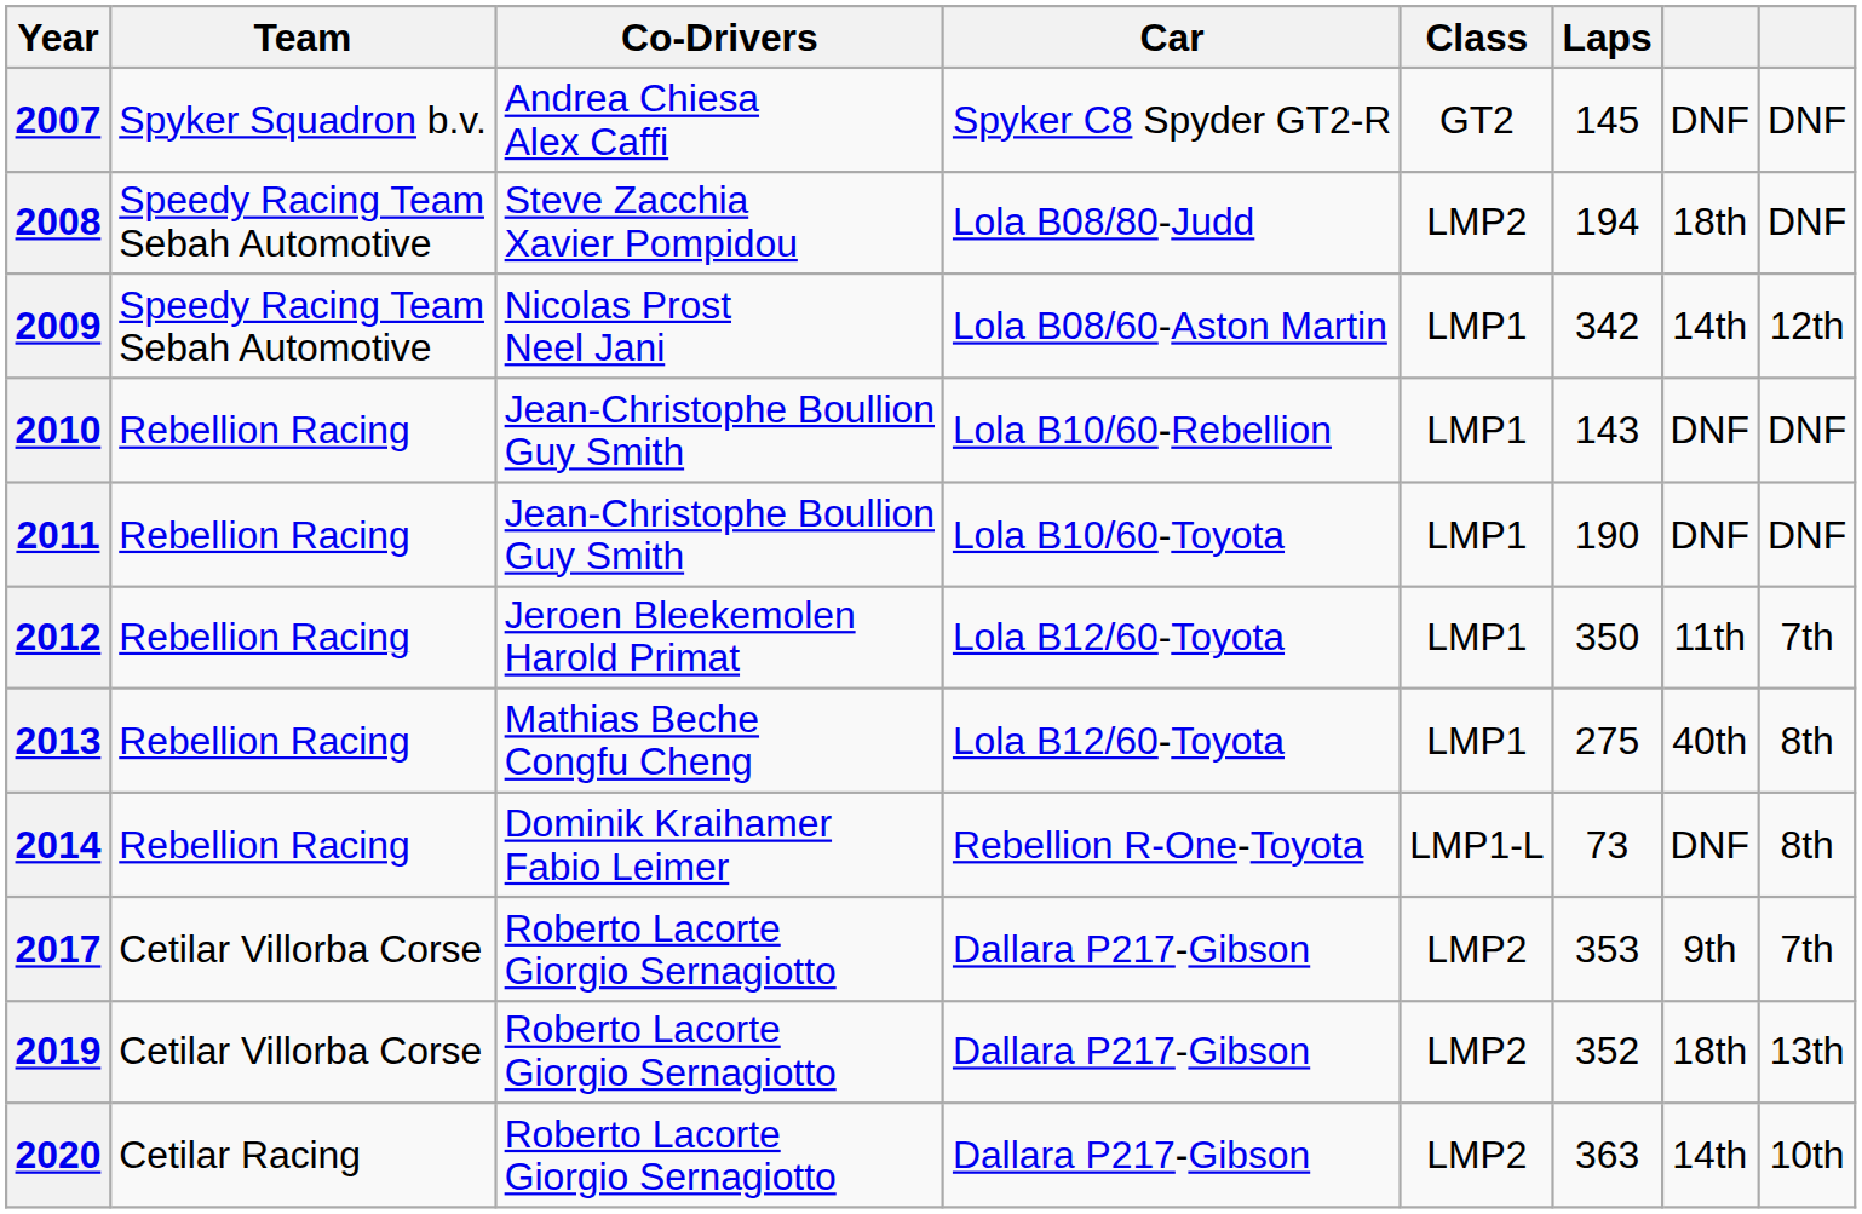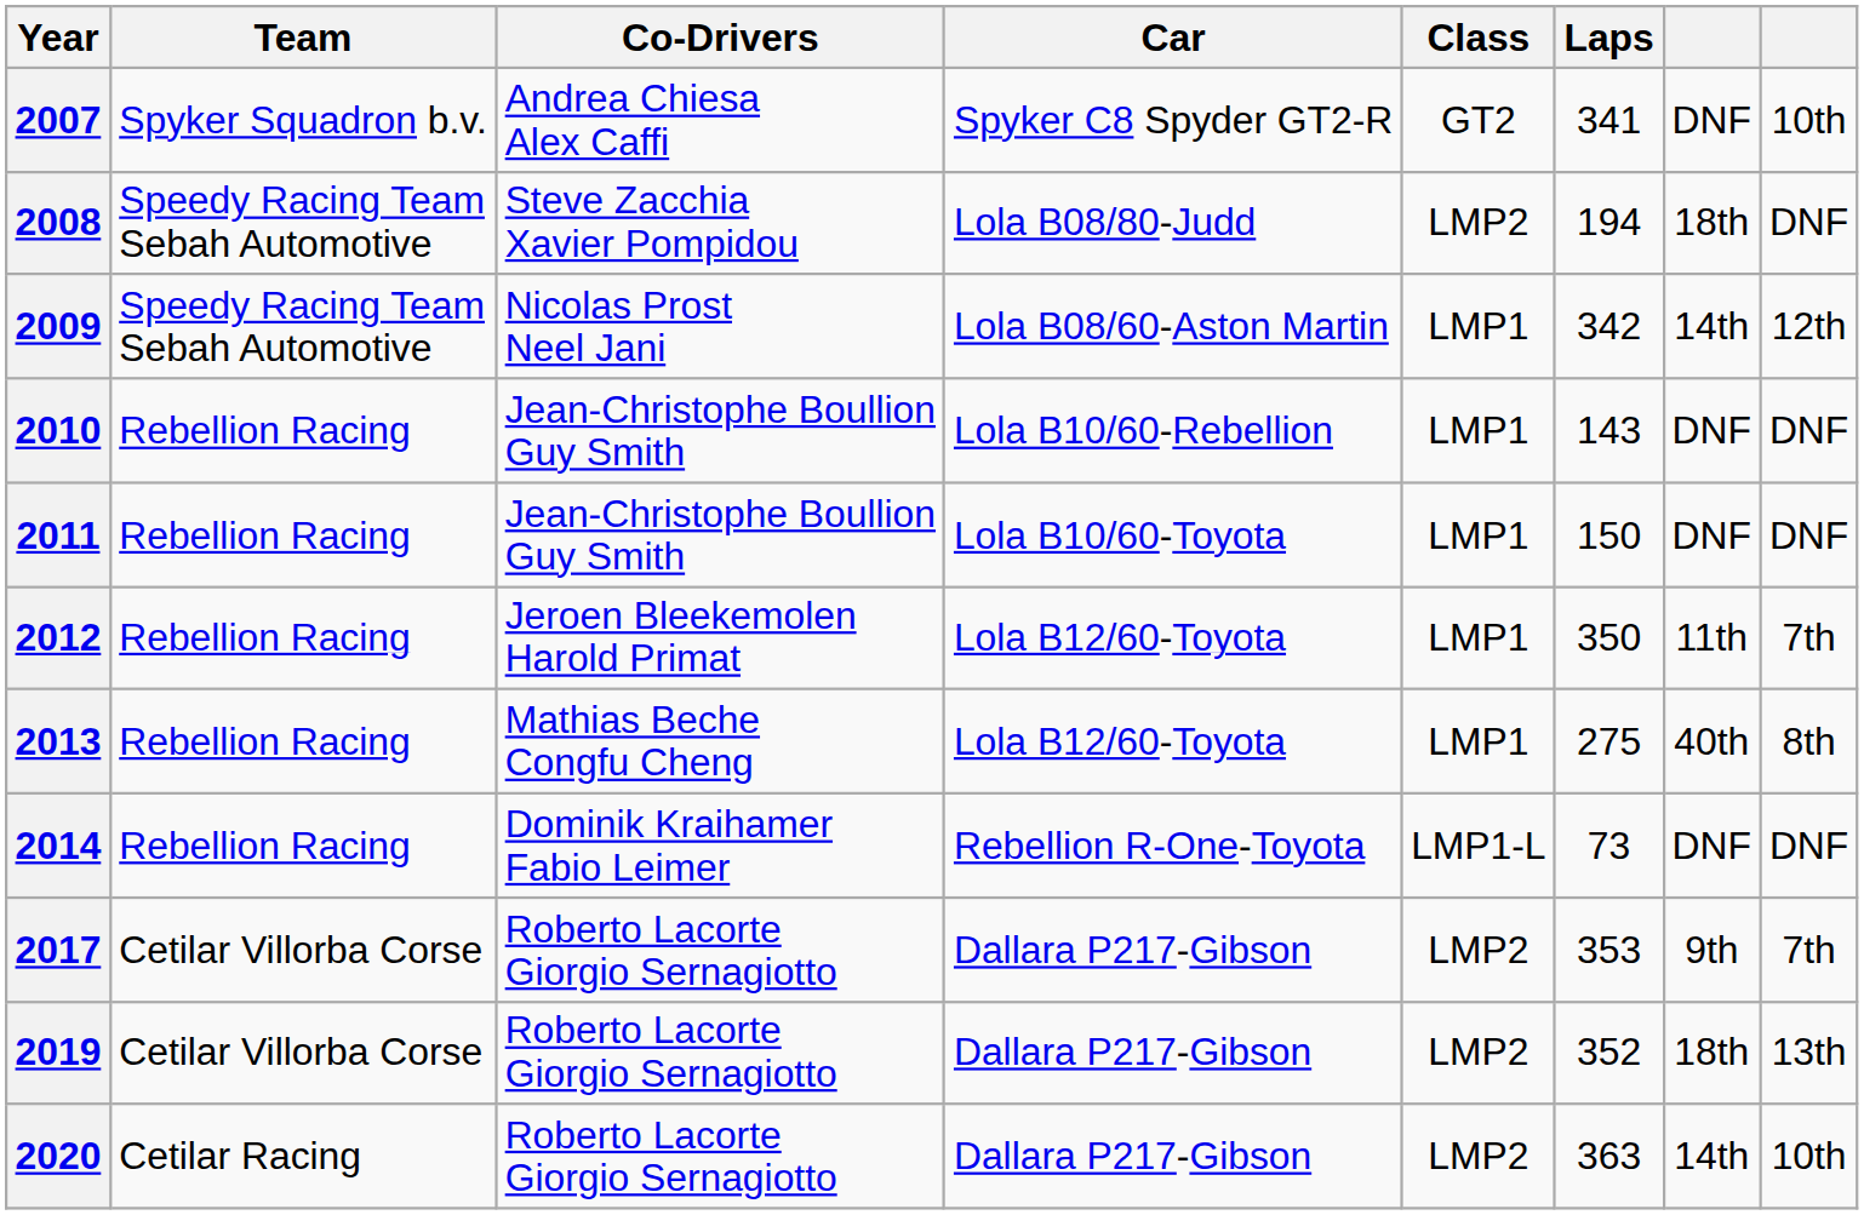 <table class="wikitable" style="text-align:center; font-size:90%">
 <tr>
 <th>Year</th>
 <th>Team</th>
 <th>Co-Drivers</th>
 <th>Car</th>
 <th>Class</th>
 <th>Laps</th>
 <th></th>
 <th></th>
 </tr>
 <tr>
 <th><a href='#'>2007</a></th>
 <td align="left"> <a href='#'>Spyker Squadron</a> b.v.</td>
 <td align="left"> <a href='#'>Andrea Chiesa</a><br> <a href='#'>Alex Caffi</a></td>
 <td align="left"><a href='#'>Spyker C8</a> Spyder GT2-R</td>
 <td>GT2</td>
-<td>145</td>
+<td>341</td>
 <td>DNF</td>
-<td>DNF</td>
+<td>10th</td>
 </tr>
 <tr>
 <th><a href='#'>2008</a></th>
 <td align="left"> <a href='#'>Speedy Racing Team</a><br> Sebah Automotive</td>
 <td align="left"> <a href='#'>Steve Zacchia</a><br> <a href='#'>Xavier Pompidou</a></td>
 <td align="left"><a href='#'>Lola B08/80</a>-<a href='#'>Judd</a></td>
 <td>LMP2</td>
 <td>194</td>
 <td>18th</td>
 <td>DNF</td>
 </tr>
 <tr>
 <th><a href='#'>2009</a></th>
 <td align="left"> <a href='#'>Speedy Racing Team</a><br> Sebah Automotive</td>
 <td align="left"> <a href='#'>Nicolas Prost</a><br> <a href='#'>Neel Jani</a></td>
 <td align="left"><a href='#'>Lola B08/60</a>-<a href='#'>Aston Martin</a></td>
 <td>LMP1</td>
 <td>342</td>
 <td>14th</td>
 <td>12th</td>
 </tr>
 <tr>
 <th><a href='#'>2010</a></th>
 <td align="left"> <a href='#'>Rebellion Racing</a></td>
 <td align="left"> <a href='#'>Jean-Christophe Boullion</a><br> <a href='#'>Guy Smith</a></td>
 <td align="left"><a href='#'>Lola B10/60</a>-<a href='#'>Rebellion</a></td>
 <td>LMP1</td>
 <td>143</td>
 <td>DNF</td>
 <td>DNF</td>
 </tr>
 <tr>
 <th><a href='#'>2011</a></th>
 <td align="left"> <a href='#'>Rebellion Racing</a></td>
 <td align="left"> <a href='#'>Jean-Christophe Boullion</a><br> <a href='#'>Guy Smith</a></td>
 <td align="left"><a href='#'>Lola B10/60</a>-<a href='#'>Toyota</a></td>
 <td>LMP1</td>
-<td>190</td>
+<td>150</td>
 <td>DNF</td>
 <td>DNF</td>
 </tr>
 <tr>
 <th><a href='#'>2012</a></th>
 <td align="left"> <a href='#'>Rebellion Racing</a></td>
 <td align="left"> <a href='#'>Jeroen Bleekemolen</a><br> <a href='#'>Harold Primat</a></td>
 <td align="left"><a href='#'>Lola B12/60</a>-<a href='#'>Toyota</a></td>
 <td>LMP1</td>
 <td>350</td>
 <td>11th</td>
 <td>7th</td>
 </tr>
 <tr>
 <th><a href='#'>2013</a></th>
 <td align="left"> <a href='#'>Rebellion Racing</a></td>
 <td align="left"> <a href='#'>Mathias Beche</a><br> <a href='#'>Congfu Cheng</a></td>
 <td align="left"><a href='#'>Lola B12/60</a>-<a href='#'>Toyota</a></td>
 <td>LMP1</td>
 <td>275</td>
 <td>40th</td>
 <td>8th</td>
 </tr>
 <tr>
 <th><a href='#'>2014</a></th>
 <td align="left"> <a href='#'>Rebellion Racing</a></td>
 <td align="left"> <a href='#'>Dominik Kraihamer</a><br> <a href='#'>Fabio Leimer</a></td>
 <td align="left"><a href='#'>Rebellion R-One</a>-<a href='#'>Toyota</a></td>
 <td>LMP1-L</td>
 <td>73</td>
 <td>DNF</td>
-<td>8th</td>
+<td>DNF</td>
 </tr>
 <tr>
 <th><a href='#'>2017</a></th>
 <td align="left"> Cetilar Villorba Corse</td>
 <td align="left"> <a href='#'>Roberto Lacorte</a><br> <a href='#'>Giorgio Sernagiotto</a></td>
 <td align="left"><a href='#'>Dallara P217</a>-<a href='#'>Gibson</a></td>
 <td>LMP2</td>
 <td>353</td>
 <td>9th</td>
 <td>7th</td>
 </tr>
 <tr>
 <th><a href='#'>2019</a></th>
 <td align="left"> Cetilar Villorba Corse</td>
 <td align="left"> <a href='#'>Roberto Lacorte</a><br> <a href='#'>Giorgio Sernagiotto</a></td>
 <td align="left"><a href='#'>Dallara P217</a>-<a href='#'>Gibson</a></td>
 <td>LMP2</td>
 <td>352</td>
 <td>18th</td>
 <td>13th</td>
 </tr>
 <tr>
 <th><a href='#'>2020</a></th>
 <td align="left"> Cetilar Racing</td>
 <td align="left"> <a href='#'>Roberto Lacorte</a><br> <a href='#'>Giorgio Sernagiotto</a></td>
 <td align="left"><a href='#'>Dallara P217</a>-<a href='#'>Gibson</a></td>
 <td>LMP2</td>
 <td>363</td>
 <td>14th</td>
 <td>10th</td>
 </tr>
 </table>
